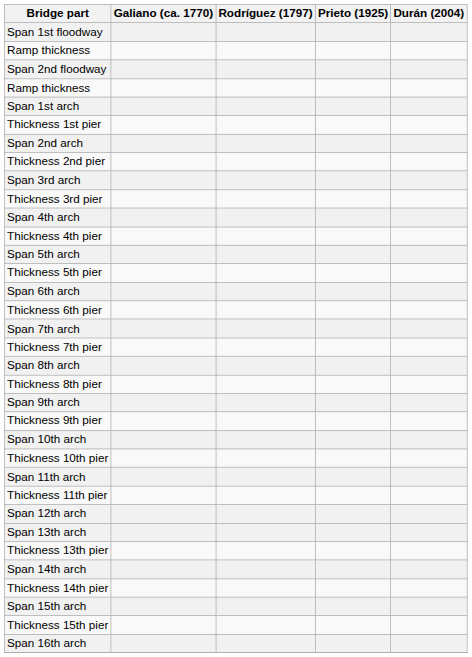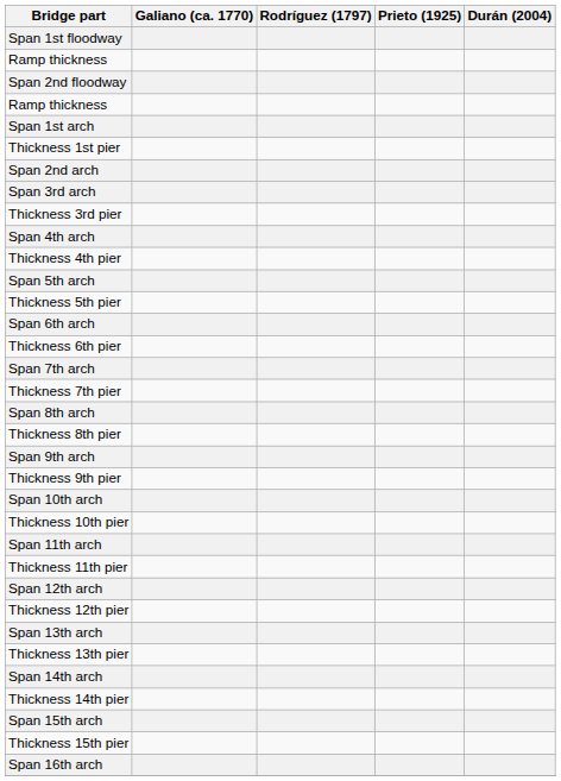 <table class="wikitable">
 <tr>
 <th>Bridge part</th>
 <th>Galiano (ca. 1770)</th>
 <th>Rodríguez (1797)</th>
 <th>Prieto (1925)</th>
 <th>Durán (2004)</th>
 </tr>
 <tr>
 <td bgcolor="#F1F1F1">Span 1st floodway</td>
 <td bgcolor="#F1F1F1"></td>
 <td bgcolor="#F1F1F1"></td>
 <td bgcolor="#F1F1F1"></td>
 <td bgcolor="#F1F1F1"></td>
 </tr>
 <tr>
 <td>Ramp thickness</td>
 <td></td>
 <td></td>
 <td></td>
 <td></td>
 </tr>
 <tr>
 <td bgcolor="#F1F1F1">Span 2nd floodway</td>
 <td bgcolor="#F1F1F1"></td>
 <td bgcolor="#F1F1F1"></td>
 <td bgcolor="#F1F1F1"></td>
 <td bgcolor="#F1F1F1"></td>
 </tr>
 <tr>
 <td>Ramp thickness</td>
 <td></td>
 <td></td>
 <td></td>
 <td></td>
 </tr>
 <tr>
 <td bgcolor="#F1F1F1">Span 1st arch</td>
 <td bgcolor="#F1F1F1"></td>
 <td bgcolor="#F1F1F1"></td>
 <td bgcolor="#F1F1F1"></td>
 <td bgcolor="#F1F1F1"></td>
 </tr>
 <tr>
 <td>Thickness 1st pier</td>
 <td></td>
 <td></td>
 <td></td>
 <td></td>
 </tr>
 <tr>
 <td bgcolor="#F1F1F1">Span 2nd arch</td>
 <td bgcolor="#F1F1F1"></td>
 <td bgcolor="#F1F1F1"></td>
 <td bgcolor="#F1F1F1"></td>
 <td bgcolor="#F1F1F1"></td>
-</tr>
-<tr>
-<td>Thickness 2nd pier</td>
-<td></td>
-<td></td>
-<td></td>
-<td></td>
 </tr>
 <tr>
 <td bgcolor="#F1F1F1">Span 3rd arch</td>
 <td bgcolor="#F1F1F1"></td>
 <td bgcolor="#F1F1F1"></td>
 <td bgcolor="#F1F1F1"></td>
 <td bgcolor="#F1F1F1"></td>
 </tr>
 <tr>
 <td>Thickness 3rd pier</td>
 <td></td>
 <td></td>
 <td></td>
 <td></td>
 </tr>
 <tr>
 <td bgcolor="#F1F1F1">Span 4th arch</td>
 <td bgcolor="#F1F1F1"></td>
 <td bgcolor="#F1F1F1"></td>
 <td bgcolor="#F1F1F1"></td>
 <td bgcolor="#F1F1F1"></td>
 </tr>
 <tr>
 <td>Thickness 4th pier</td>
 <td></td>
 <td></td>
 <td></td>
 <td></td>
 </tr>
 <tr>
 <td bgcolor="#F1F1F1">Span 5th arch</td>
 <td bgcolor="#F1F1F1"></td>
 <td bgcolor="#F1F1F1"></td>
 <td bgcolor="#F1F1F1"><em></em></td>
 <td bgcolor="#F1F1F1"></td>
 </tr>
 <tr>
 <td>Thickness 5th pier</td>
 <td></td>
 <td></td>
 <td></td>
 <td></td>
 </tr>
 <tr>
 <td bgcolor="#F1F1F1">Span 6th arch</td>
 <td bgcolor="#F1F1F1"></td>
 <td bgcolor="#F1F1F1"></td>
 <td bgcolor="#F1F1F1"><em></em></td>
 <td bgcolor="#F1F1F1"></td>
 </tr>
 <tr>
 <td>Thickness 6th pier</td>
 <td></td>
 <td></td>
 <td></td>
 <td></td>
 </tr>
 <tr>
 <td bgcolor="#F1F1F1">Span 7th arch</td>
 <td bgcolor="#F1F1F1"></td>
 <td bgcolor="#F1F1F1"></td>
 <td bgcolor="#F1F1F1"><em></em></td>
 <td bgcolor="#F1F1F1"></td>
 </tr>
 <tr>
 <td>Thickness 7th pier</td>
 <td></td>
 <td></td>
 <td></td>
 <td></td>
 </tr>
 <tr>
 <td bgcolor="#F1F1F1">Span 8th arch</td>
 <td bgcolor="#F1F1F1"></td>
 <td bgcolor="#F1F1F1"></td>
 <td bgcolor="#F1F1F1"><em></em></td>
 <td bgcolor="#F1F1F1"></td>
 </tr>
 <tr>
 <td>Thickness 8th pier</td>
 <td></td>
 <td></td>
 <td></td>
 <td></td>
 </tr>
 <tr>
 <td bgcolor="#F1F1F1">Span 9th arch</td>
 <td bgcolor="#F1F1F1"></td>
 <td bgcolor="#F1F1F1"></td>
 <td bgcolor="#F1F1F1"><em></em></td>
 <td bgcolor="#F1F1F1"></td>
 </tr>
 <tr>
 <td>Thickness 9th pier</td>
 <td></td>
 <td></td>
 <td></td>
 <td></td>
 </tr>
 <tr>
 <td bgcolor="#F1F1F1">Span 10th arch</td>
 <td bgcolor="#F1F1F1"></td>
 <td bgcolor="#F1F1F1"></td>
 <td bgcolor="#F1F1F1"><em></em></td>
 <td bgcolor="#F1F1F1"></td>
 </tr>
 <tr>
 <td>Thickness 10th pier</td>
 <td></td>
 <td></td>
 <td></td>
 <td></td>
 </tr>
 <tr>
 <td bgcolor="#F1F1F1">Span 11th arch</td>
 <td bgcolor="#F1F1F1"></td>
 <td bgcolor="#F1F1F1"></td>
 <td bgcolor="#F1F1F1"></td>
 <td bgcolor="#F1F1F1"></td>
 </tr>
 <tr>
 <td>Thickness 11th pier</td>
 <td></td>
 <td></td>
 <td></td>
 <td></td>
 </tr>
 <tr>
 <td bgcolor="#F1F1F1">Span 12th arch</td>
 <td bgcolor="#F1F1F1"></td>
 <td bgcolor="#F1F1F1"></td>
 <td bgcolor="#F1F1F1"></td>
 <td bgcolor="#F1F1F1"></td>
 </tr>
 <tr>
+<td>Thickness 12th pier</td>
+<td></td>
+<td></td>
+<td></td>
+<td></td>
+</tr>
+<tr>
 <td bgcolor="#F1F1F1">Span 13th arch</td>
 <td bgcolor="#F1F1F1"></td>
 <td bgcolor="#F1F1F1"></td>
 <td bgcolor="#F1F1F1"></td>
 <td bgcolor="#F1F1F1"></td>
 </tr>
 <tr>
 <td>Thickness 13th pier</td>
 <td></td>
 <td></td>
 <td></td>
 <td></td>
 </tr>
 <tr>
 <td bgcolor="#F1F1F1">Span 14th arch</td>
 <td bgcolor="#F1F1F1"></td>
 <td bgcolor="#F1F1F1"></td>
 <td bgcolor="#F1F1F1"><em></em></td>
 <td bgcolor="#F1F1F1"></td>
 </tr>
 <tr>
 <td>Thickness 14th pier</td>
 <td></td>
 <td></td>
 <td></td>
 <td></td>
 </tr>
 <tr>
 <td bgcolor="#F1F1F1">Span 15th arch</td>
 <td bgcolor="#F1F1F1"></td>
 <td bgcolor="#F1F1F1"></td>
 <td bgcolor="#F1F1F1"></td>
 <td bgcolor="#F1F1F1"></td>
 </tr>
 <tr>
 <td>Thickness 15th pier</td>
 <td></td>
 <td></td>
 <td></td>
 <td></td>
 </tr>
 <tr>
 <td bgcolor="#F1F1F1">Span 16th arch</td>
 <td bgcolor="#F1F1F1"></td>
 <td bgcolor="#F1F1F1"></td>
 <td bgcolor="#F1F1F1"></td>
 <td bgcolor="#F1F1F1"></td>
 </tr>
 <tr>
 </tr>
 </table>
